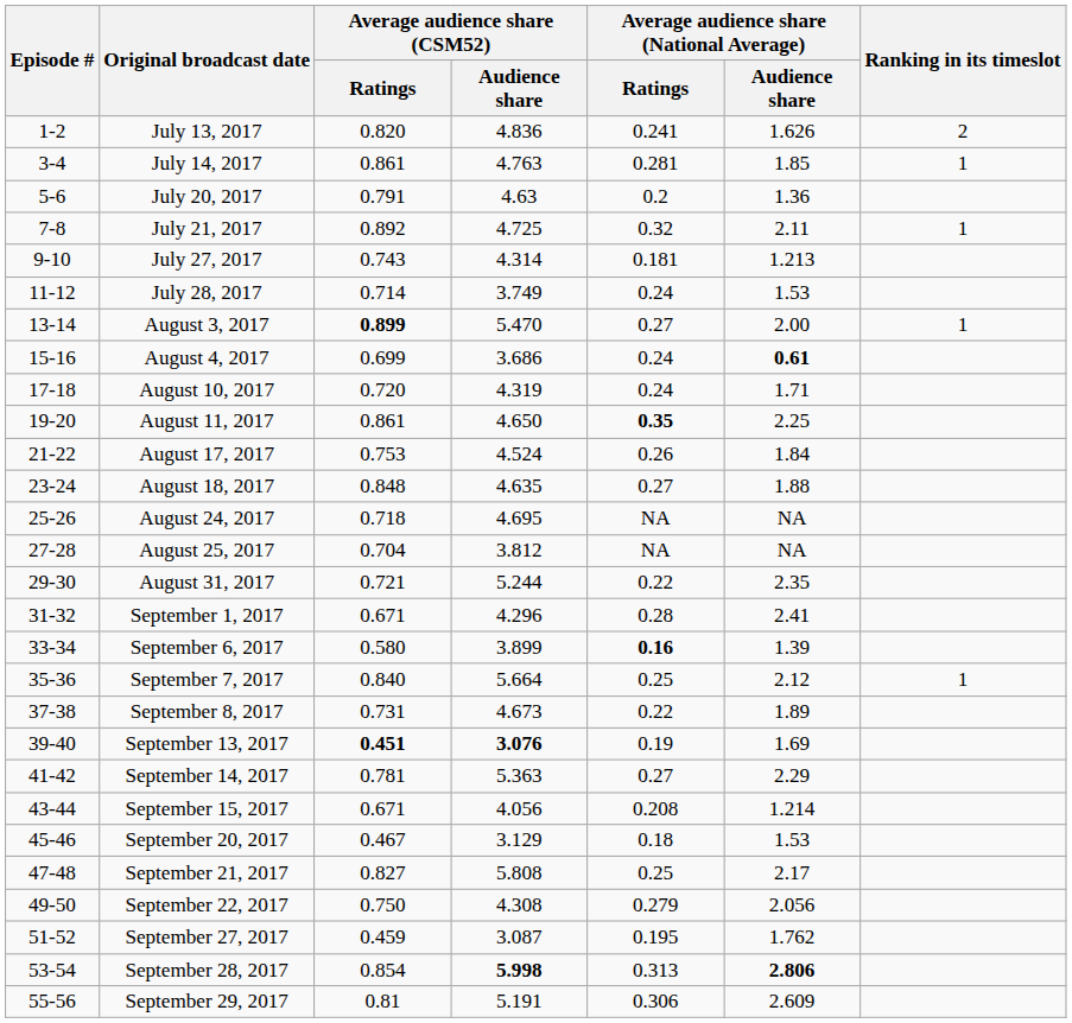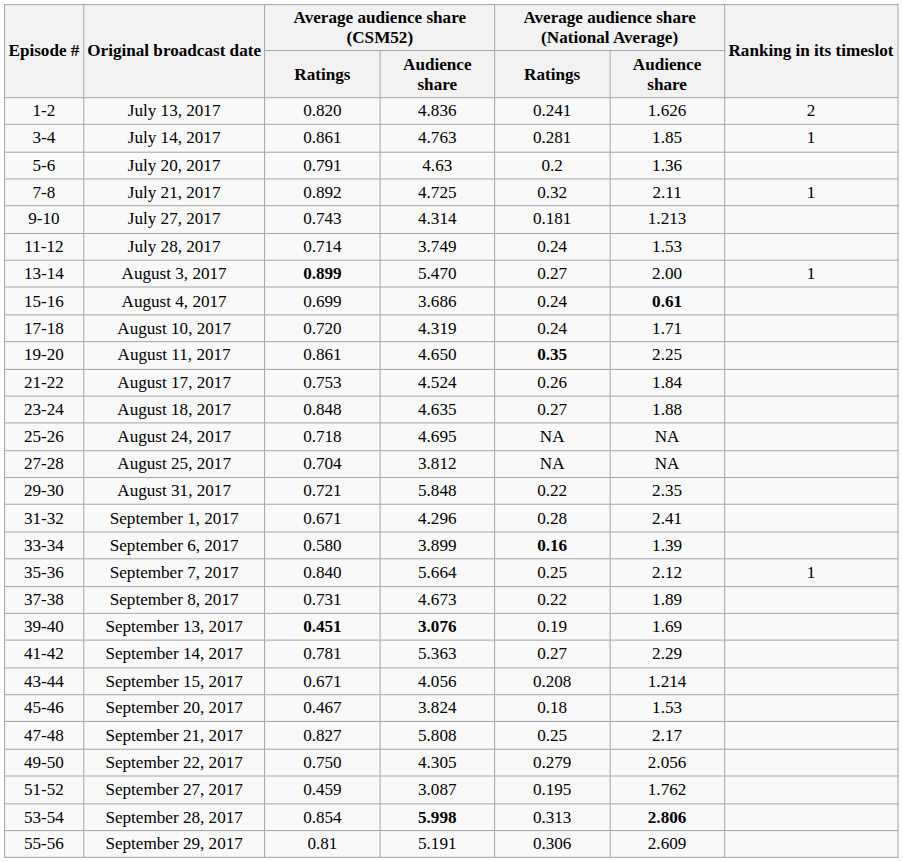 <table class="wikitable" style="text-align:center">
 <tr>
 <th rowspan="2">Episode #</th>
 <th rowspan="2">Original broadcast date</th>
 <th colspan="2">Average audience share (CSM52)</th>
 <th colspan="2">Average audience share (National Average)</th>
 <th rowspan="2">Ranking in its timeslot<br></th>
 </tr>
 <tr>
 <th width="100">Ratings</th>
 <th width="100">Audience share</th>
 <th width="100">Ratings</th>
 <th width="100">Audience share</th>
 </tr>
 <tr>
 <td>1-2</td>
 <td>July 13, 2017</td>
 <td>0.820</td>
 <td>4.836</td>
 <td>0.241</td>
 <td>1.626</td>
 <td>2</td>
 </tr>
 <tr>
 <td>3-4</td>
 <td>July 14, 2017</td>
 <td>0.861</td>
 <td>4.763</td>
 <td>0.281</td>
 <td>1.85</td>
 <td>1</td>
 </tr>
 <tr>
 <td>5-6</td>
 <td>July 20, 2017</td>
 <td>0.791</td>
 <td>4.63</td>
 <td>0.2</td>
 <td>1.36</td>
 <td></td>
 </tr>
 <tr>
 <td>7-8</td>
 <td>July 21, 2017</td>
 <td>0.892</td>
 <td>4.725</td>
 <td>0.32</td>
 <td>2.11</td>
 <td>1</td>
 </tr>
 <tr>
 <td>9-10</td>
 <td>July 27, 2017</td>
 <td>0.743</td>
 <td>4.314</td>
 <td>0.181</td>
 <td>1.213</td>
 <td></td>
 </tr>
 <tr>
 <td>11-12</td>
 <td>July 28, 2017</td>
 <td>0.714</td>
 <td>3.749</td>
 <td>0.24</td>
 <td>1.53</td>
 <td></td>
 </tr>
 <tr>
 <td>13-14</td>
 <td>August 3, 2017</td>
 <td><strong><span>0.899</span></strong></td>
 <td>5.470</td>
 <td>0.27</td>
 <td>2.00</td>
 <td>1</td>
 </tr>
 <tr>
 <td>15-16</td>
 <td>August 4, 2017</td>
 <td>0.699</td>
 <td>3.686</td>
 <td>0.24</td>
 <td><strong><span>0.61</span></strong></td>
 <td></td>
 </tr>
 <tr>
 <td>17-18</td>
 <td>August 10, 2017</td>
 <td>0.720</td>
 <td>4.319</td>
 <td>0.24</td>
 <td>1.71</td>
 <td></td>
 </tr>
 <tr>
 <td>19-20</td>
 <td>August 11, 2017</td>
 <td>0.861</td>
 <td>4.650</td>
 <td><strong><span>0.35</span></strong></td>
 <td>2.25</td>
 <td></td>
 </tr>
 <tr>
 <td>21-22</td>
 <td>August 17, 2017</td>
 <td>0.753</td>
 <td>4.524</td>
 <td>0.26</td>
 <td>1.84</td>
 <td></td>
 </tr>
 <tr>
 <td>23-24</td>
 <td>August 18, 2017</td>
 <td>0.848</td>
 <td>4.635</td>
 <td>0.27</td>
 <td>1.88</td>
 <td></td>
 </tr>
 <tr>
 <td>25-26</td>
 <td>August 24, 2017</td>
 <td>0.718</td>
 <td>4.695</td>
 <td>NA</td>
 <td>NA</td>
 <td></td>
 </tr>
 <tr>
 <td>27-28</td>
 <td>August 25, 2017</td>
 <td>0.704</td>
 <td>3.812</td>
 <td>NA</td>
 <td>NA</td>
 <td></td>
 </tr>
 <tr>
 <td>29-30</td>
 <td>August 31, 2017</td>
 <td>0.721</td>
-<td>5.244</td>
+<td>5.848</td>
 <td>0.22</td>
 <td>2.35</td>
 <td></td>
 </tr>
 <tr>
 <td>31-32</td>
 <td>September 1, 2017</td>
 <td>0.671</td>
 <td>4.296</td>
 <td>0.28</td>
 <td>2.41</td>
 <td></td>
 </tr>
 <tr>
 <td>33-34</td>
 <td>September 6, 2017</td>
 <td>0.580</td>
 <td>3.899</td>
 <td><strong><span>0.16</span></strong></td>
 <td>1.39</td>
 <td></td>
 </tr>
 <tr>
 <td>35-36</td>
 <td>September 7, 2017</td>
 <td>0.840</td>
 <td>5.664</td>
 <td>0.25</td>
 <td>2.12</td>
 <td>1</td>
 </tr>
 <tr>
 <td>37-38</td>
 <td>September 8, 2017</td>
 <td>0.731</td>
 <td>4.673</td>
 <td>0.22</td>
 <td>1.89</td>
 <td></td>
 </tr>
 <tr>
 <td>39-40</td>
 <td>September 13, 2017</td>
 <td><strong><span>0.451</span></strong></td>
 <td><strong><span>3.076</span></strong></td>
 <td>0.19</td>
 <td>1.69</td>
 <td></td>
 </tr>
 <tr>
 <td>41-42</td>
 <td>September 14, 2017</td>
 <td>0.781</td>
 <td>5.363</td>
 <td>0.27</td>
 <td>2.29</td>
 <td></td>
 </tr>
 <tr>
 <td>43-44</td>
 <td>September 15, 2017</td>
 <td>0.671</td>
 <td>4.056</td>
 <td>0.208</td>
 <td>1.214</td>
 <td></td>
 </tr>
 <tr>
 <td>45-46</td>
 <td>September 20, 2017</td>
 <td>0.467</td>
-<td>3.129</td>
+<td>3.824</td>
 <td>0.18</td>
 <td>1.53</td>
 <td></td>
 </tr>
 <tr>
 <td>47-48</td>
 <td>September 21, 2017</td>
 <td>0.827</td>
 <td>5.808</td>
 <td>0.25</td>
 <td>2.17</td>
 <td></td>
 </tr>
 <tr>
 <td>49-50</td>
 <td>September 22, 2017</td>
 <td>0.750</td>
-<td>4.308</td>
+<td>4.305</td>
 <td>0.279</td>
 <td>2.056</td>
 <td></td>
 </tr>
 <tr>
 <td>51-52</td>
 <td>September 27, 2017</td>
 <td>0.459</td>
 <td>3.087</td>
 <td>0.195</td>
 <td>1.762</td>
 <td></td>
 </tr>
 <tr>
 <td>53-54</td>
 <td>September 28, 2017</td>
 <td>0.854</td>
 <td><strong><span>5.998</span></strong></td>
 <td>0.313</td>
 <td><strong><span>2.806</span></strong></td>
 <td></td>
 </tr>
 <tr>
 <td>55-56</td>
 <td>September 29, 2017</td>
 <td>0.81</td>
 <td>5.191</td>
 <td>0.306</td>
 <td>2.609</td>
 <td></td>
 </tr>
 </table>
